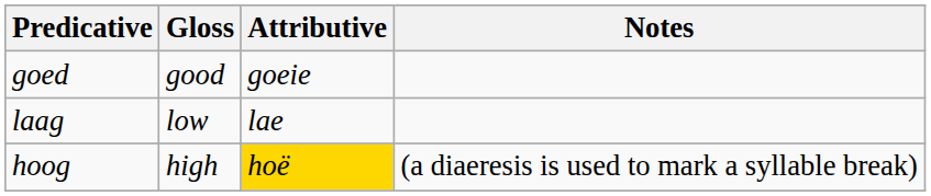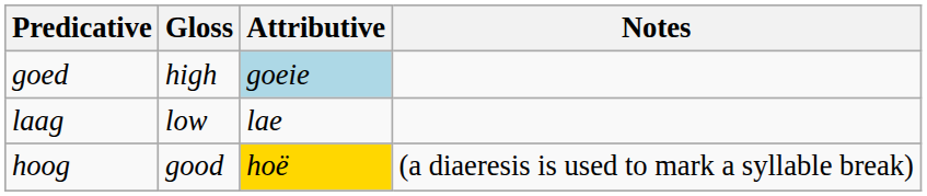 <table class=wikitable>
 <tr>
 <th>Predicative</th>
 <th>Gloss</th>
 <th>Attributive</th>
 <th>Notes</th>
 </tr>
 <tr>
 <td><em>goed</em></td>
-<td><em>good</em></td>
-<td><em>goeie</em></td>
+<td><em>high</em></td>
+<td style="background: lightblue;"><em>goeie</em></td>
 <td></td>
 </tr>
 <tr>
 <td><em>laag</em></td>
 <td><em>low</em></td>
 <td><em>lae</em></td>
 <td></td>
 </tr>
 <tr>
 <td><em>hoog</em></td>
-<td><em>high</em></td>
+<td><em>good</em></td>
 <td style="background: gold;"><em>hoë</em></td>
 <td>(a diaeresis is used to mark a syllable break)</td>
 </tr>
 </table>
